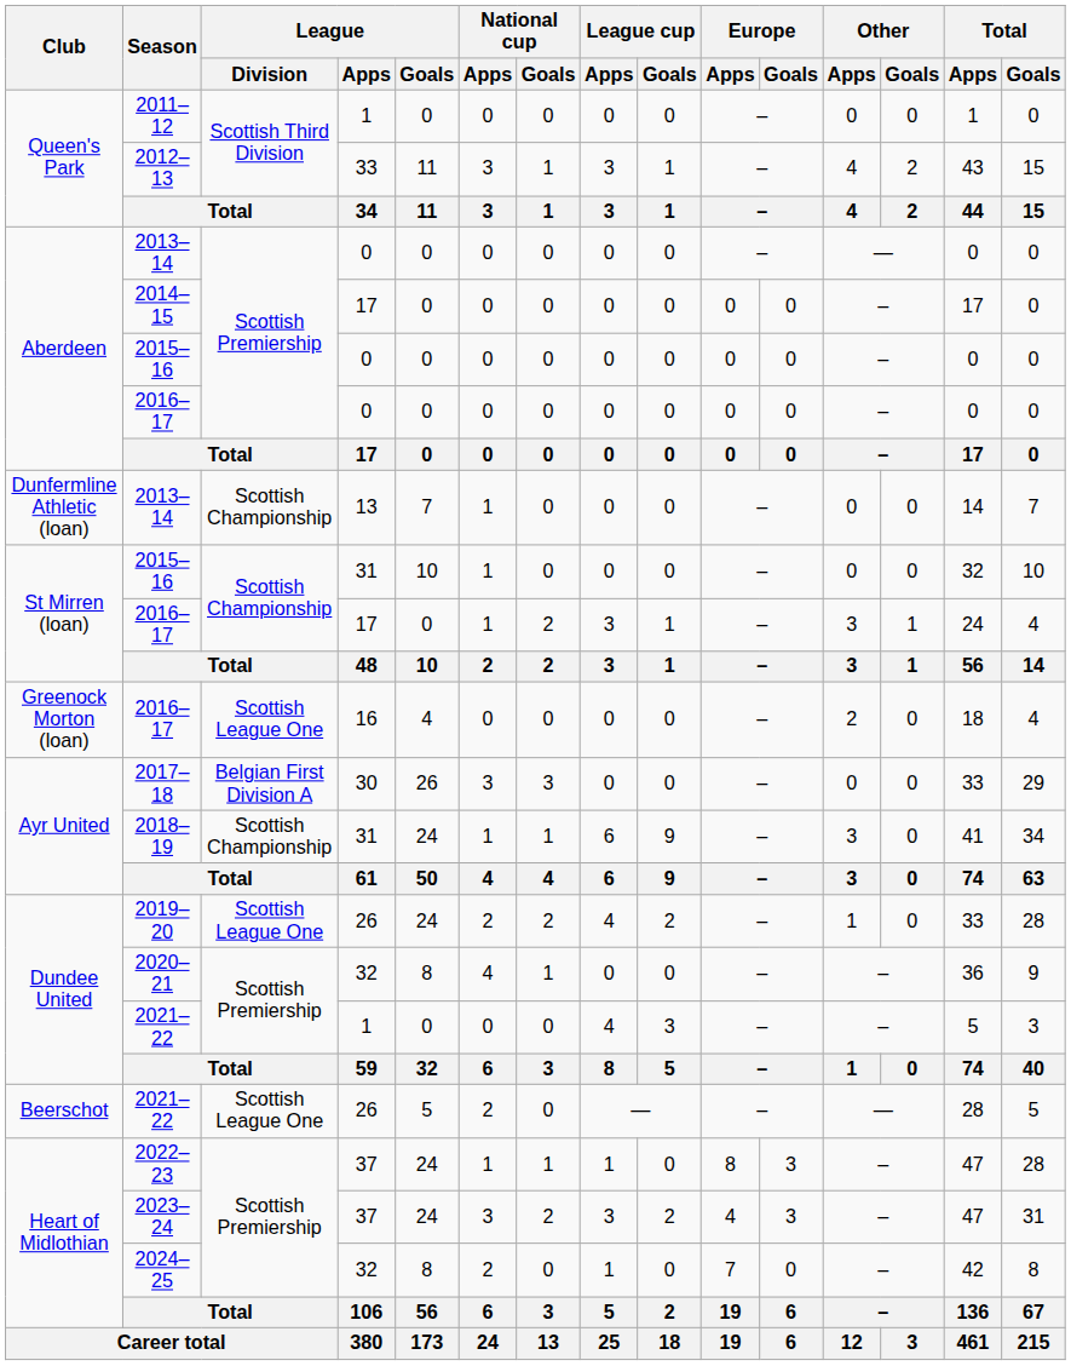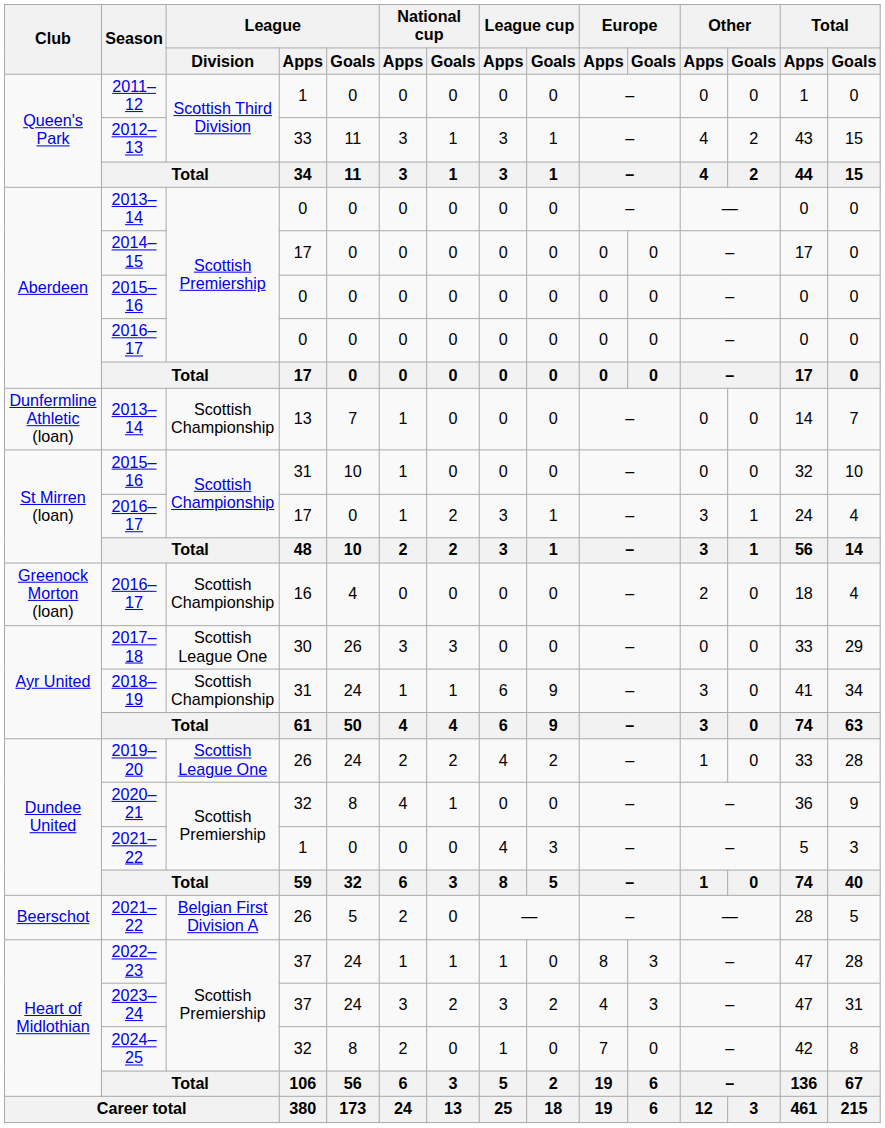 <table class="wikitable" style="text-align:center">
 <tr>
 <th rowspan="2">Club</th>
 <th rowspan="2">Season</th>
 <th colspan="3">League</th>
 <th colspan="2">National cup</th>
 <th colspan="2">League cup</th>
 <th colspan="2">Europe</th>
 <th colspan="2">Other</th>
 <th colspan="2">Total</th>
 </tr>
 <tr>
 <th>Division</th>
 <th>Apps</th>
 <th>Goals</th>
 <th>Apps</th>
 <th>Goals</th>
 <th>Apps</th>
 <th>Goals</th>
 <th>Apps</th>
 <th>Goals</th>
 <th>Apps</th>
 <th>Goals</th>
 <th>Apps</th>
 <th>Goals</th>
 </tr>
 <tr>
 <td rowspan="3"><a href='#'>Queen's Park</a></td>
 <td><a href='#'>2011–12</a></td>
 <td rowspan="2"><a href='#'>Scottish Third Division</a></td>
 <td>1</td>
 <td>0</td>
 <td>0</td>
 <td>0</td>
 <td>0</td>
 <td>0</td>
 <td colspan="2">–</td>
 <td>0</td>
 <td>0</td>
 <td>1</td>
 <td>0</td>
 </tr>
 <tr>
 <td><a href='#'>2012–13</a></td>
 <td>33</td>
 <td>11</td>
 <td>3</td>
 <td>1</td>
 <td>3</td>
 <td>1</td>
 <td colspan="2">–</td>
 <td>4</td>
 <td>2</td>
 <td>43</td>
 <td>15</td>
 </tr>
 <tr>
 <th colspan="2">Total</th>
 <th>34</th>
 <th>11</th>
 <th>3</th>
 <th>1</th>
 <th>3</th>
 <th>1</th>
 <th colspan="2">–</th>
 <th>4</th>
 <th>2</th>
 <th>44</th>
 <th>15</th>
 </tr>
 <tr>
 <td rowspan="5"><a href='#'>Aberdeen</a></td>
 <td><a href='#'>2013–14</a></td>
 <td rowspan="4"><a href='#'>Scottish Premiership</a></td>
 <td>0</td>
 <td>0</td>
 <td>0</td>
 <td>0</td>
 <td>0</td>
 <td>0</td>
 <td colspan="2">–</td>
 <td colspan="2">—</td>
 <td>0</td>
 <td>0</td>
 </tr>
 <tr>
 <td><a href='#'>2014–15</a></td>
 <td>17</td>
 <td>0</td>
 <td>0</td>
 <td>0</td>
 <td>0</td>
 <td>0</td>
 <td>0</td>
 <td>0</td>
 <td colspan="2">–</td>
 <td>17</td>
 <td>0</td>
 </tr>
 <tr>
 <td><a href='#'>2015–16</a></td>
 <td>0</td>
 <td>0</td>
 <td>0</td>
 <td>0</td>
 <td>0</td>
 <td>0</td>
 <td>0</td>
 <td>0</td>
 <td colspan="2">–</td>
 <td>0</td>
 <td>0</td>
 </tr>
 <tr>
 <td><a href='#'>2016–17</a></td>
 <td>0</td>
 <td>0</td>
 <td>0</td>
 <td>0</td>
 <td>0</td>
 <td>0</td>
 <td>0</td>
 <td>0</td>
 <td colspan="2">–</td>
 <td>0</td>
 <td>0</td>
 </tr>
 <tr>
 <th colspan="2">Total</th>
 <th>17</th>
 <th>0</th>
 <th>0</th>
 <th>0</th>
 <th>0</th>
 <th>0</th>
 <th>0</th>
 <th>0</th>
 <th colspan="2">–</th>
 <th>17</th>
 <th>0</th>
 </tr>
 <tr>
 <td><a href='#'>Dunfermline Athletic</a> (loan)</td>
 <td><a href='#'>2013–14</a></td>
 <td>Scottish Championship</td>
 <td>13</td>
 <td>7</td>
 <td>1</td>
 <td>0</td>
 <td>0</td>
 <td>0</td>
 <td colspan="2">–</td>
 <td>0</td>
 <td>0</td>
 <td>14</td>
 <td>7</td>
 </tr>
 <tr>
 <td rowspan="3"><a href='#'>St Mirren</a> (loan)</td>
 <td><a href='#'>2015–16</a></td>
 <td rowspan="2"><a href='#'>Scottish Championship</a></td>
 <td>31</td>
 <td>10</td>
 <td>1</td>
 <td>0</td>
 <td>0</td>
 <td>0</td>
 <td colspan="2">–</td>
 <td>0</td>
 <td>0</td>
 <td>32</td>
 <td>10</td>
 </tr>
 <tr>
 <td><a href='#'>2016–17</a></td>
 <td>17</td>
 <td>0</td>
 <td>1</td>
 <td>2</td>
 <td>3</td>
 <td>1</td>
 <td colspan="2">–</td>
 <td>3</td>
 <td>1</td>
 <td>24</td>
 <td>4</td>
 </tr>
 <tr>
 <th colspan="2">Total</th>
 <th>48</th>
 <th>10</th>
 <th>2</th>
 <th>2</th>
 <th>3</th>
 <th>1</th>
 <th colspan="2">–</th>
 <th>3</th>
 <th>1</th>
 <th>56</th>
 <th>14</th>
 </tr>
 <tr>
 <td><a href='#'>Greenock Morton</a> (loan)</td>
 <td><a href='#'>2016–17</a></td>
-<td><a href='#'>Scottish League One</a></td>
+<td>Scottish Championship</td>
 <td>16</td>
 <td>4</td>
 <td>0</td>
 <td>0</td>
 <td>0</td>
 <td>0</td>
 <td colspan="2">–</td>
 <td>2</td>
 <td>0</td>
 <td>18</td>
 <td>4</td>
 </tr>
 <tr>
 <td rowspan="3"><a href='#'>Ayr United</a></td>
 <td><a href='#'>2017–18</a></td>
-<td><a href='#'>Belgian First Division A</a></td>
+<td>Scottish League One</td>
 <td>30</td>
 <td>26</td>
 <td>3</td>
 <td>3</td>
 <td>0</td>
 <td>0</td>
 <td colspan="2">–</td>
 <td>0</td>
 <td>0</td>
 <td>33</td>
 <td>29</td>
 </tr>
 <tr>
 <td><a href='#'>2018–19</a></td>
 <td>Scottish Championship</td>
 <td>31</td>
 <td>24</td>
 <td>1</td>
 <td>1</td>
 <td>6</td>
 <td>9</td>
 <td colspan="2">–</td>
 <td>3</td>
 <td>0</td>
 <td>41</td>
 <td>34</td>
 </tr>
 <tr>
 <th colspan="2">Total</th>
 <th>61</th>
 <th>50</th>
 <th>4</th>
 <th>4</th>
 <th>6</th>
 <th>9</th>
 <th colspan="2">–</th>
 <th>3</th>
 <th>0</th>
 <th>74</th>
 <th>63</th>
 </tr>
 <tr>
 <td rowspan="4"><a href='#'>Dundee United</a></td>
 <td><a href='#'>2019–20</a></td>
 <td><a href='#'>Scottish League One</a></td>
 <td>26</td>
 <td>24</td>
 <td>2</td>
 <td>2</td>
 <td>4</td>
 <td>2</td>
 <td colspan="2">–</td>
 <td>1</td>
 <td>0</td>
 <td>33</td>
 <td>28</td>
 </tr>
 <tr>
 <td><a href='#'>2020–21</a></td>
 <td rowspan="2">Scottish Premiership</td>
 <td>32</td>
 <td>8</td>
 <td>4</td>
 <td>1</td>
 <td>0</td>
 <td>0</td>
 <td colspan="2">–</td>
 <td colspan="2">–</td>
 <td>36</td>
 <td>9</td>
 </tr>
 <tr>
 <td><a href='#'>2021–22</a></td>
 <td>1</td>
 <td>0</td>
 <td>0</td>
 <td>0</td>
 <td>4</td>
 <td>3</td>
 <td colspan="2">–</td>
 <td colspan="2">–</td>
 <td>5</td>
 <td>3</td>
 </tr>
 <tr>
 <th colspan="2">Total</th>
 <th>59</th>
 <th>32</th>
 <th>6</th>
 <th>3</th>
 <th>8</th>
 <th>5</th>
 <th colspan="2">–</th>
 <th>1</th>
 <th>0</th>
 <th>74</th>
 <th>40</th>
 </tr>
 <tr>
 <td><a href='#'>Beerschot</a></td>
 <td><a href='#'>2021–22</a></td>
-<td>Scottish League One</td>
+<td><a href='#'>Belgian First Division A</a></td>
 <td>26</td>
 <td>5</td>
 <td>2</td>
 <td>0</td>
 <td colspan="2">—</td>
 <td colspan="2">–</td>
 <td colspan="2">—</td>
 <td>28</td>
 <td>5</td>
 </tr>
 <tr>
 <td rowspan="4"><a href='#'>Heart of Midlothian</a></td>
 <td><a href='#'>2022–23</a></td>
 <td rowspan="3">Scottish Premiership</td>
 <td>37</td>
 <td>24</td>
 <td>1</td>
 <td>1</td>
 <td>1</td>
 <td>0</td>
 <td>8</td>
 <td>3</td>
 <td colspan="2">–</td>
 <td>47</td>
 <td>28</td>
 </tr>
 <tr>
 <td><a href='#'>2023–24</a></td>
 <td>37</td>
 <td>24</td>
 <td>3</td>
 <td>2</td>
 <td>3</td>
 <td>2</td>
 <td>4</td>
 <td>3</td>
 <td colspan="2">–</td>
 <td>47</td>
 <td>31</td>
 </tr>
 <tr>
 <td><a href='#'>2024–25</a></td>
 <td>32</td>
 <td>8</td>
 <td>2</td>
 <td>0</td>
 <td>1</td>
 <td>0</td>
 <td>7</td>
 <td>0</td>
 <td colspan="2">–</td>
 <td>42</td>
 <td>8</td>
 </tr>
 <tr>
 <th colspan="2">Total</th>
 <th>106</th>
 <th>56</th>
 <th>6</th>
 <th>3</th>
 <th>5</th>
 <th>2</th>
 <th>19</th>
 <th>6</th>
 <th colspan="2">–</th>
 <th>136</th>
 <th>67</th>
 </tr>
 <tr>
 <th colspan="3">Career total</th>
 <th>380</th>
 <th>173</th>
 <th>24</th>
 <th>13</th>
 <th>25</th>
 <th>18</th>
 <th>19</th>
 <th>6</th>
 <th>12</th>
 <th>3</th>
 <th>461</th>
 <th>215</th>
 </tr>
 </table>
